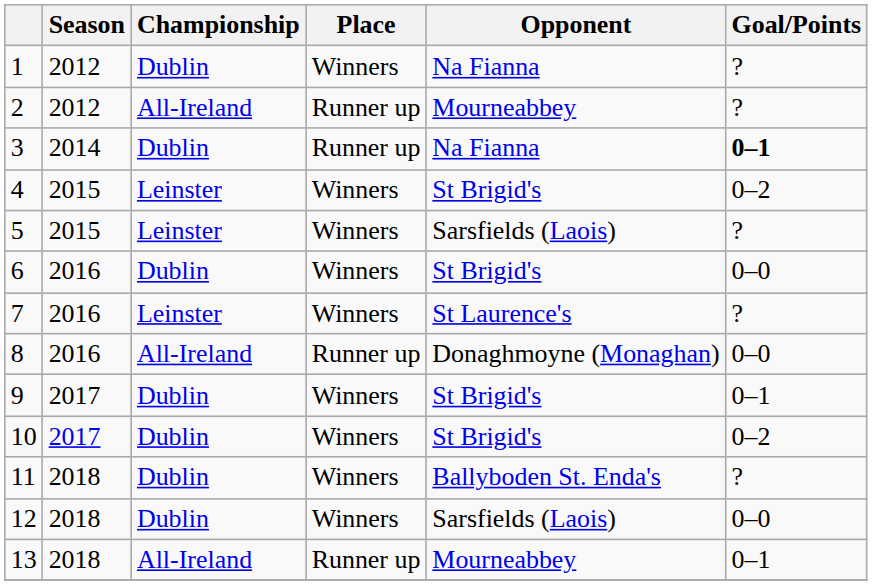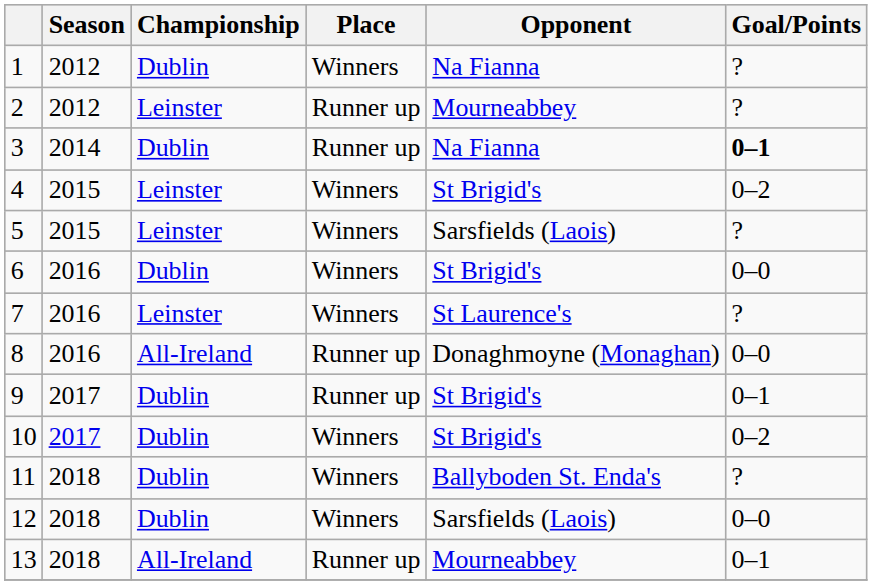 <table class="wikitable collapsible">
 <tr>
 <th></th>
 <th>Season</th>
 <th>Championship</th>
 <th>Place</th>
 <th>Opponent</th>
 <th>Goal/Points</th>
 </tr>
 <tr>
 <td>1</td>
 <td>2012</td>
 <td><a href='#'>Dublin</a></td>
 <td>Winners</td>
 <td><a href='#'>Na Fianna</a></td>
 <td>?</td>
 </tr>
 <tr>
 <td>2</td>
 <td>2012</td>
-<td><a href='#'>All-Ireland</a></td>
+<td><a href='#'>Leinster</a></td>
 <td>Runner up</td>
 <td><a href='#'>Mourneabbey</a></td>
 <td>?</td>
 </tr>
 <tr>
 <td>3</td>
 <td>2014 </td>
 <td><a href='#'>Dublin</a></td>
 <td>Runner up</td>
 <td><a href='#'>Na Fianna</a></td>
 <td><strong>0–1</strong></td>
 </tr>
 <tr>
 <td>4</td>
 <td>2015 </td>
 <td><a href='#'>Leinster</a></td>
 <td>Winners</td>
 <td><a href='#'>St Brigid's</a></td>
 <td>0–2</td>
 </tr>
 <tr>
 <td>5</td>
 <td>2015 </td>
 <td><a href='#'>Leinster</a></td>
 <td>Winners</td>
 <td>Sarsfields (<a href='#'>Laois</a>)</td>
 <td>?</td>
 </tr>
 <tr>
 <td>6</td>
 <td>2016 </td>
 <td><a href='#'>Dublin</a></td>
 <td>Winners</td>
 <td><a href='#'>St Brigid's</a></td>
 <td>0–0</td>
 </tr>
 <tr>
 <td>7</td>
 <td>2016 </td>
 <td><a href='#'>Leinster</a></td>
 <td>Winners</td>
 <td><a href='#'>St Laurence's</a></td>
 <td>?</td>
 </tr>
 <tr>
 <td>8</td>
 <td>2016 </td>
 <td><a href='#'>All-Ireland</a></td>
 <td>Runner up</td>
 <td>Donaghmoyne (<a href='#'>Monaghan</a>)</td>
 <td>0–0</td>
 </tr>
 <tr>
 <td>9</td>
 <td>2017 </td>
 <td><a href='#'>Dublin</a></td>
-<td>Winners</td>
+<td>Runner up</td>
 <td><a href='#'>St Brigid's</a></td>
 <td>0–1</td>
 </tr>
 <tr>
 <td>10</td>
 <td><a href='#'>2017</a></td>
 <td><a href='#'>Dublin</a></td>
 <td>Winners</td>
 <td><a href='#'>St Brigid's</a></td>
 <td>0–2</td>
 </tr>
 <tr>
 <td>11</td>
 <td>2018 </td>
 <td><a href='#'>Dublin</a></td>
 <td>Winners</td>
 <td><a href='#'>Ballyboden St. Enda's</a></td>
 <td>?</td>
 </tr>
 <tr>
 <td>12</td>
 <td>2018 </td>
 <td><a href='#'>Dublin</a></td>
 <td>Winners</td>
 <td>Sarsfields (<a href='#'>Laois</a>)</td>
 <td>0–0</td>
 </tr>
 <tr>
 <td>13</td>
 <td>2018 </td>
 <td><a href='#'>All-Ireland</a></td>
 <td>Runner up</td>
 <td><a href='#'>Mourneabbey</a></td>
 <td>0–1</td>
 </tr>
 <tr>
 </tr>
 </table>
